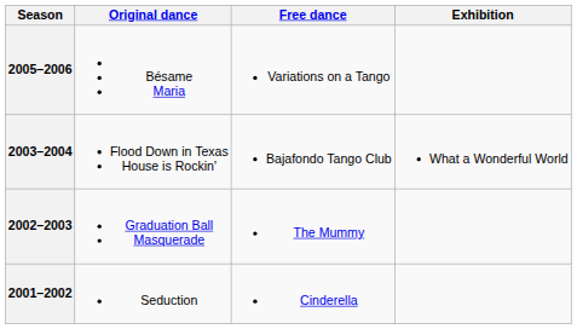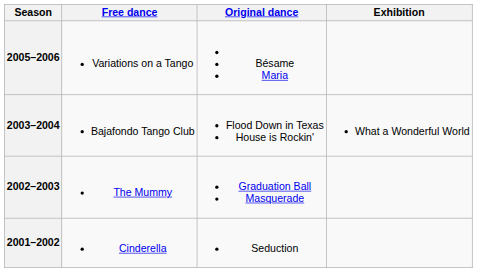 <table class="wikitable" style="text-align:center">
 <tr>
 <th>Season</th>
+<th><a href='#'>Free dance</a></th>
 <th><a href='#'>Original dance</a></th>
-<th><a href='#'>Free dance</a></th>
 <th>Exhibition</th>
 </tr>
 <tr>
 <th>2005–2006</th>
+<td><br><ul><li>Variations on a Tango <br></li></ul></td>
 <td><br><ul><li></li><li> Bésame</li><li><a href='#'>Maria</a> <br></li></ul></td>
-<td><br><ul><li>Variations on a Tango <br></li></ul></td>
 <td></td>
 </tr>
 <tr>
 <th>2003–2004</th>
+<td><br><ul><li>Bajafondo Tango Club</li></ul></td>
 <td><br><ul><li>Flood Down in Texas</li><li>House is Rockin' <br></li></ul></td>
-<td><br><ul><li>Bajafondo Tango Club</li></ul></td>
 <td><br><ul><li>What a Wonderful World <br></li></ul></td>
 </tr>
 <tr>
 <th>2002–2003</th>
+<td><br><ul><li><a href='#'>The Mummy</a> <br></li></ul></td>
 <td><br><ul><li> <a href='#'>Graduation Ball</a> <br></li><li> <a href='#'>Masquerade</a> <br></li></ul></td>
-<td><br><ul><li><a href='#'>The Mummy</a> <br></li></ul></td>
 <td></td>
 </tr>
 <tr>
 <th>2001–2002</th>
+<td><br><ul><li><a href='#'>Cinderella</a> <br></li></ul></td>
 <td><br><ul><li>Seduction <br></li></ul></td>
-<td><br><ul><li><a href='#'>Cinderella</a> <br></li></ul></td>
 <td></td>
 </tr>
 </table>
